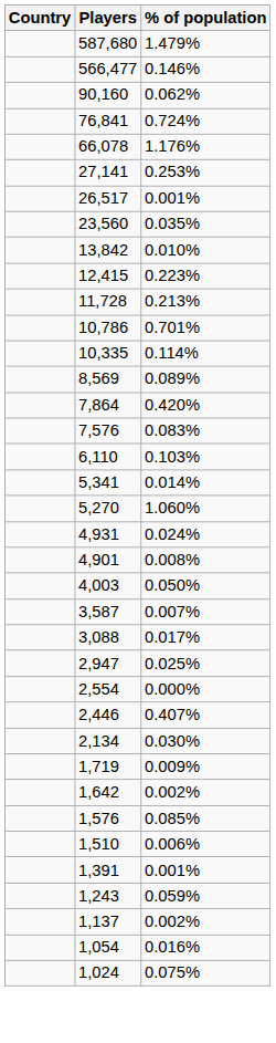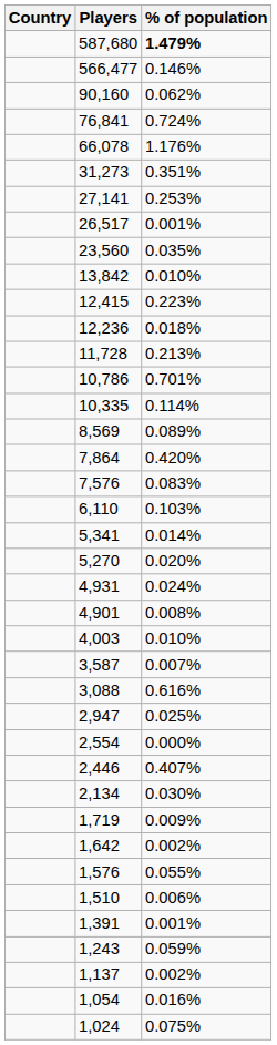 <table class="wikitable sortable">
 <tr>
 <th>Country</th>
 <th>Players</th>
 <th>% of population</th>
 </tr>
 <tr>
 <td></td>
 <td>587,680</td>
-<td>1.479%</td>
+<td><strong>1.479%</strong></td>
 </tr>
 <tr>
 <td></td>
 <td>566,477</td>
 <td>0.146%</td>
 </tr>
 <tr>
 <td></td>
 <td>90,160</td>
 <td>0.062%</td>
 </tr>
 <tr>
 <td></td>
 <td>76,841</td>
 <td>0.724%</td>
 </tr>
 <tr>
 <td></td>
 <td>66,078</td>
 <td>1.176%</td>
+</tr>
+<tr>
+<td></td>
+<td>31,273</td>
+<td>0.351%</td>
 </tr>
 <tr>
 <td></td>
 <td>27,141</td>
 <td>0.253%</td>
 </tr>
 <tr>
 <td></td>
 <td>26,517</td>
 <td>0.001%</td>
 </tr>
 <tr>
 <td></td>
 <td>23,560</td>
 <td>0.035%</td>
 </tr>
 <tr>
 <td></td>
 <td>13,842</td>
 <td>0.010%</td>
 </tr>
 <tr>
 <td></td>
 <td>12,415</td>
 <td>0.223%</td>
+</tr>
+<tr>
+<td></td>
+<td>12,236</td>
+<td>0.018%</td>
 </tr>
 <tr>
 <td></td>
 <td>11,728</td>
 <td>0.213%</td>
 </tr>
 <tr>
 <td></td>
 <td>10,786</td>
 <td>0.701%</td>
 </tr>
 <tr>
 <td></td>
 <td>10,335</td>
 <td>0.114%</td>
 </tr>
 <tr>
 <td></td>
 <td>8,569</td>
 <td>0.089%</td>
 </tr>
 <tr>
 <td></td>
 <td>7,864</td>
 <td>0.420%</td>
 </tr>
 <tr>
 <td></td>
 <td>7,576</td>
 <td>0.083%</td>
 </tr>
 <tr>
 <td></td>
 <td>6,110</td>
 <td>0.103%</td>
 </tr>
 <tr>
 <td></td>
 <td>5,341</td>
 <td>0.014%</td>
 </tr>
 <tr>
 <td></td>
 <td>5,270</td>
-<td>1.060%</td>
+<td>0.020%</td>
 </tr>
 <tr>
 <td></td>
 <td>4,931</td>
 <td>0.024%</td>
 </tr>
 <tr>
 <td></td>
 <td>4,901</td>
 <td>0.008%</td>
 </tr>
 <tr>
 <td></td>
 <td>4,003</td>
-<td>0.050%</td>
+<td>0.010%</td>
 </tr>
 <tr>
 <td></td>
 <td>3,587</td>
 <td>0.007%</td>
 </tr>
 <tr>
 <td></td>
 <td>3,088</td>
-<td>0.017%</td>
+<td>0.616%</td>
 </tr>
 <tr>
 <td></td>
 <td>2,947</td>
 <td>0.025%</td>
 </tr>
 <tr>
 <td></td>
 <td>2,554</td>
 <td>0.000%</td>
 </tr>
 <tr>
 <td></td>
 <td>2,446</td>
 <td>0.407%</td>
 </tr>
 <tr>
 <td></td>
 <td>2,134</td>
 <td>0.030%</td>
 </tr>
 <tr>
 <td></td>
 <td>1,719</td>
 <td>0.009%</td>
 </tr>
 <tr>
 <td></td>
 <td>1,642</td>
 <td>0.002%</td>
 </tr>
 <tr>
 <td></td>
 <td>1,576</td>
-<td>0.085%</td>
+<td>0.055%</td>
 </tr>
 <tr>
 <td></td>
 <td>1,510</td>
 <td>0.006%</td>
 </tr>
 <tr>
 <td></td>
 <td>1,391</td>
 <td>0.001%</td>
 </tr>
 <tr>
 <td></td>
 <td>1,243</td>
 <td>0.059%</td>
 </tr>
 <tr>
 <td></td>
 <td>1,137</td>
 <td>0.002%</td>
 </tr>
 <tr>
 <td></td>
 <td>1,054</td>
 <td>0.016%</td>
 </tr>
 <tr>
 <td></td>
 <td>1,024</td>
 <td>0.075%</td>
 </tr>
 </table>
